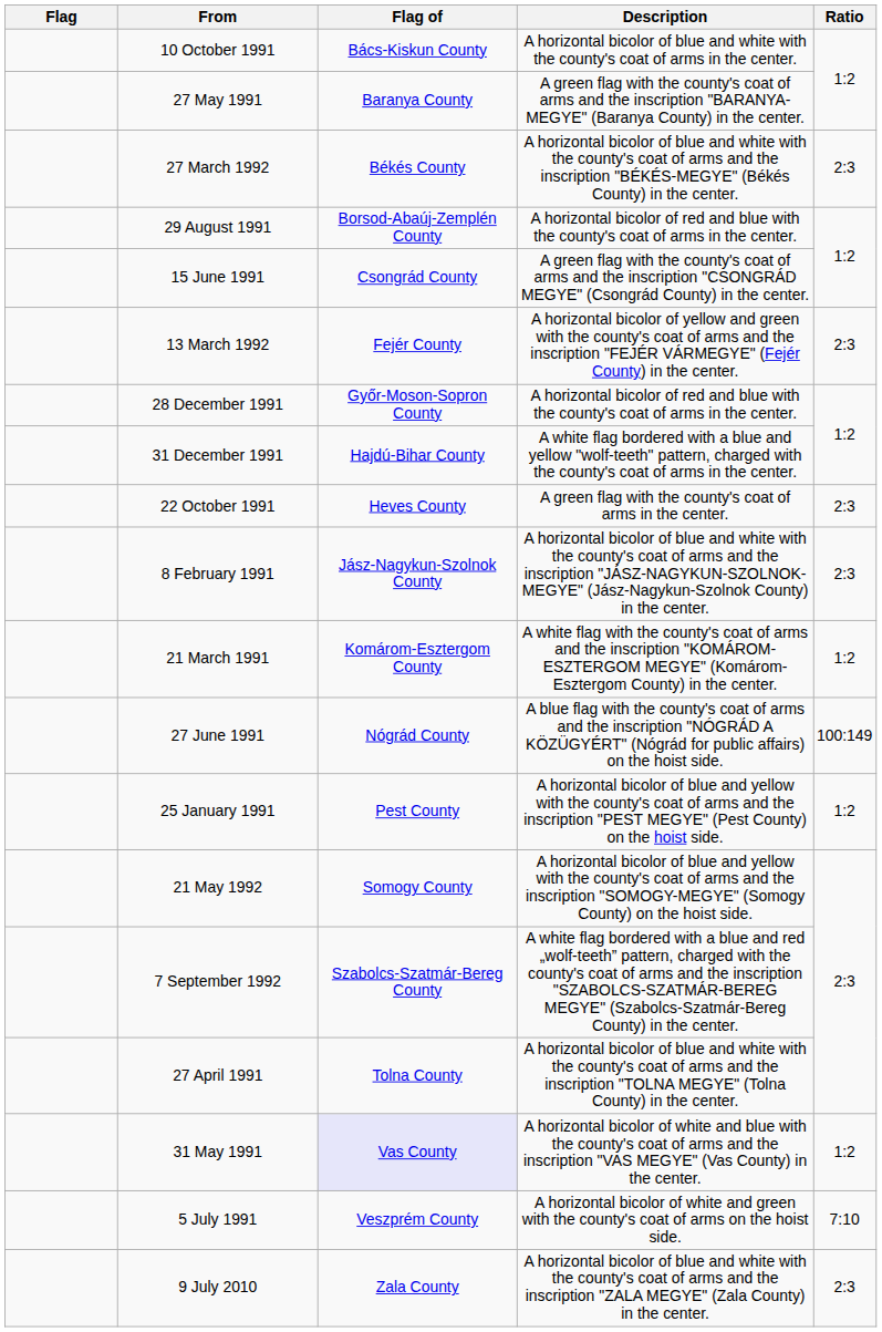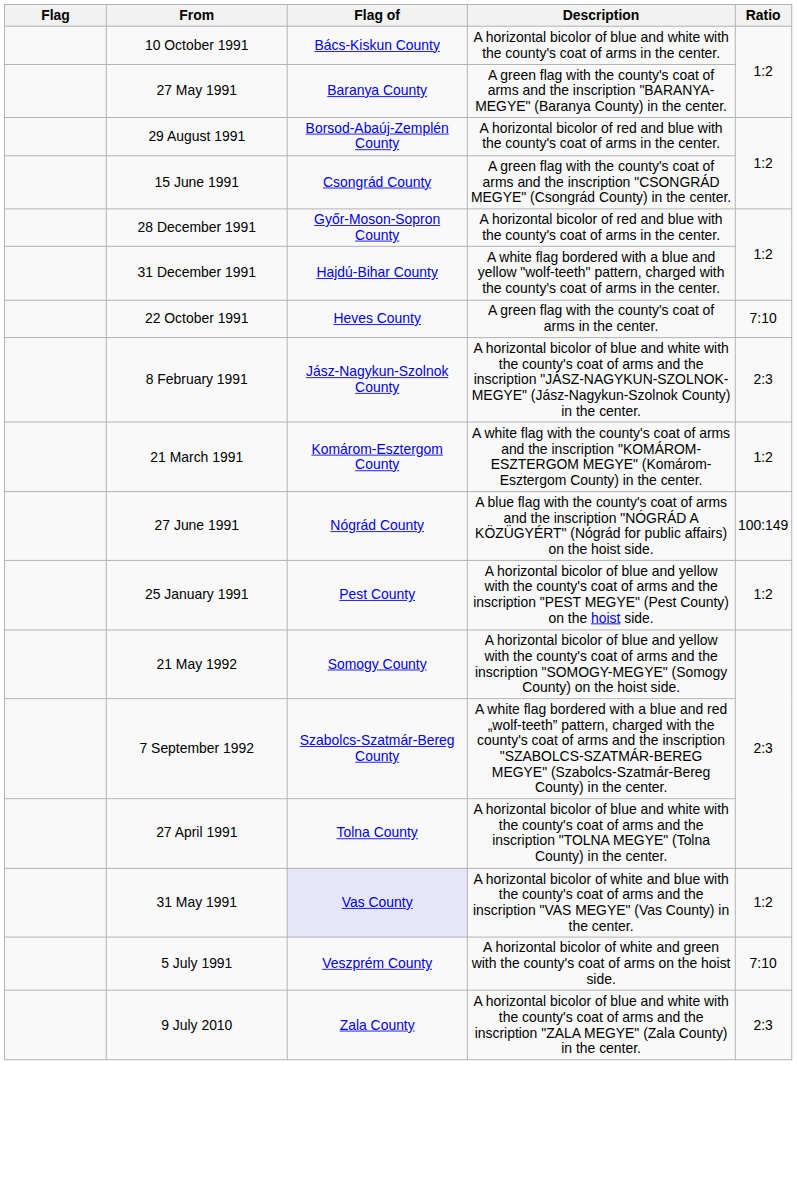 <table class="wikitable" style="text-align:center;">
 <tr>
 <th width="110">Flag</th>
 <th width="200">From</th>
 <th width="200">Flag of</th>
 <th width="300">Description</th>
 <th width="50">Ratio</th>
 </tr>
 <tr>
 <td></td>
 <td>10 October 1991</td>
 <td><a href='#'>Bács-Kiskun County</a></td>
 <td>A horizontal bicolor of blue and white with the county's coat of arms in the center.</td>
 <td rowspan="2">1:2</td>
 </tr>
 <tr>
 <td></td>
 <td>27 May 1991</td>
 <td><a href='#'>Baranya County</a></td>
 <td>A green flag with the county's coat of arms and the inscription "BARANYA-MEGYE" (Baranya County) in the center.</td>
 </tr>
 <tr>
 <td></td>
-<td>27 March 1992</td>
-<td><a href='#'>Békés County</a></td>
-<td>A horizontal bicolor of blue and white with the county's coat of arms and the inscription "BÉKÉS-MEGYE" (Békés County) in the center.</td>
-<td>2:3</td>
-</tr>
-<tr>
-<td></td>
 <td>29 August 1991</td>
 <td><a href='#'>Borsod-Abaúj-Zemplén County</a></td>
 <td>A horizontal bicolor of red and blue with the county's coat of arms in the center.</td>
 <td rowspan="2">1:2</td>
 </tr>
 <tr>
 <td></td>
 <td>15 June 1991</td>
 <td><a href='#'>Csongrád County</a></td>
 <td>A green flag with the county's coat of arms and the inscription "CSONGRÁD MEGYE" (Csongrád County) in the center.</td>
-</tr>
-<tr>
-<td></td>
-<td>13 March 1992</td>
-<td><a href='#'>Fejér County</a></td>
-<td>A horizontal bicolor of yellow and green with the county's coat of arms and the inscription "FEJÉR VÁRMEGYE" (<a href='#'>Fejér County</a>) in the center.</td>
-<td>2:3</td>
 </tr>
 <tr>
 <td></td>
 <td>28 December 1991</td>
 <td><a href='#'>Győr-Moson-Sopron County</a></td>
 <td>A horizontal bicolor of red and blue with the county's coat of arms in the center.</td>
 <td rowspan="2">1:2</td>
 </tr>
 <tr>
 <td></td>
 <td>31 December 1991</td>
 <td><a href='#'>Hajdú-Bihar County</a></td>
 <td>A white flag bordered with a blue and yellow "wolf-teeth" pattern, charged with the county's coat of arms in the center.</td>
 </tr>
 <tr>
 <td></td>
 <td>22 October 1991</td>
 <td><a href='#'>Heves County</a></td>
 <td>A green flag with the county's coat of arms in the center.</td>
-<td>2:3</td>
+<td>7:10</td>
 </tr>
 <tr>
 <td></td>
 <td>8 February 1991</td>
 <td><a href='#'>Jász-Nagykun-Szolnok County</a></td>
 <td>A horizontal bicolor of blue and white with the county's coat of arms and the inscription "JÁSZ-NAGYKUN-SZOLNOK-MEGYE" (Jász-Nagykun-Szolnok County) in the center.</td>
 <td>2:3</td>
 </tr>
 <tr>
 <td></td>
 <td>21 March 1991</td>
 <td><a href='#'>Komárom-Esztergom County</a></td>
 <td>A white flag with the county's coat of arms and the inscription "KOMÁROM-ESZTERGOM MEGYE" (Komárom-Esztergom County) in the center.</td>
 <td>1:2</td>
 </tr>
 <tr>
 <td></td>
 <td>27 June 1991</td>
 <td><a href='#'>Nógrád County</a></td>
 <td>A blue flag with the county's coat of arms and the inscription "NÓGRÁD A KÖZÜGYÉRT" (Nógrád for public affairs) on the hoist side.</td>
 <td>100:149</td>
 </tr>
 <tr>
 <td></td>
 <td>25 January 1991</td>
 <td><a href='#'>Pest County</a></td>
 <td>A horizontal bicolor of blue and yellow with the county's coat of arms and the inscription "PEST MEGYE" (Pest County) on the <a href='#'>hoist</a> side.</td>
 <td>1:2</td>
 </tr>
 <tr>
 <td></td>
 <td>21 May 1992</td>
 <td><a href='#'>Somogy County</a></td>
 <td>A horizontal bicolor of blue and yellow with the county's coat of arms and the inscription "SOMOGY-MEGYE" (Somogy County) on the hoist side.</td>
 <td rowspan="3">2:3</td>
 </tr>
 <tr>
 <td></td>
 <td>7 September 1992</td>
 <td><a href='#'>Szabolcs-Szatmár-Bereg County</a></td>
 <td>A white flag bordered with a blue and red „wolf-teeth” pattern, charged with the county's coat of arms and the inscription "SZABOLCS-SZATMÁR-BEREG MEGYE" (Szabolcs-Szatmár-Bereg County) in the center.</td>
 </tr>
 <tr>
 <td></td>
 <td>27 April 1991</td>
 <td><a href='#'>Tolna County</a></td>
 <td>A horizontal bicolor of blue and white with the county's coat of arms and the inscription "TOLNA MEGYE" (Tolna County) in the center.</td>
 </tr>
 <tr>
 <td></td>
 <td>31 May 1991</td>
 <td style="background: lavender;"><a href='#'>Vas County</a></td>
 <td>A horizontal bicolor of white and blue with the county's coat of arms and the inscription "VAS MEGYE" (Vas County) in the center.</td>
 <td>1:2</td>
 </tr>
 <tr>
 <td></td>
 <td>5 July 1991</td>
 <td><a href='#'>Veszprém County</a></td>
 <td>A horizontal bicolor of white and green with the county's coat of arms on the hoist side.</td>
 <td>7:10</td>
 </tr>
 <tr>
 <td></td>
 <td>9 July 2010</td>
 <td><a href='#'>Zala County</a></td>
 <td>A horizontal bicolor of blue and white with the county's coat of arms and the inscription "ZALA MEGYE" (Zala County) in the center.</td>
 <td>2:3</td>
 </tr>
 </table>
